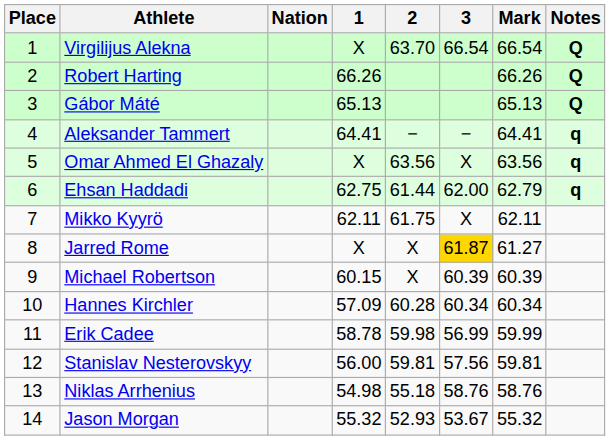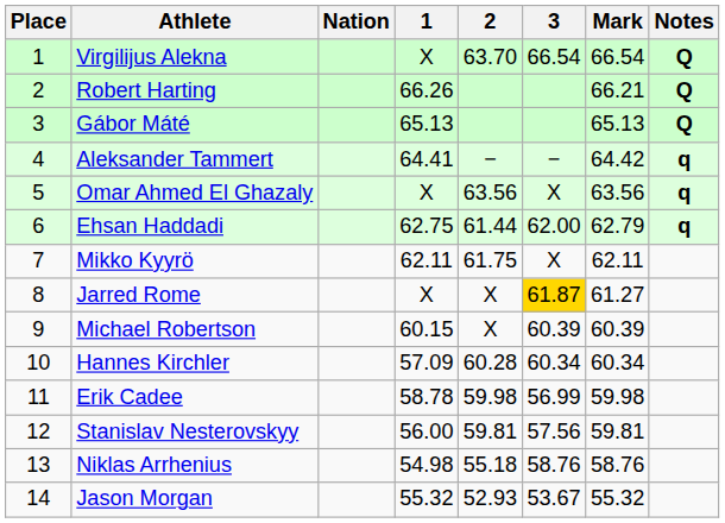 <table class="wikitable sortable" style="text-align:center">
 <tr>
 <th>Place</th>
 <th>Athlete</th>
 <th>Nation</th>
 <th>1</th>
 <th>2</th>
 <th>3</th>
 <th>Mark</th>
 <th>Notes</th>
 </tr>
 <tr bgcolor=ccffcc>
 <td>1</td>
 <td align=left><a href='#'>Virgilijus Alekna</a></td>
 <td align=left></td>
 <td>X</td>
 <td>63.70</td>
 <td>66.54</td>
 <td>66.54</td>
 <td><strong>Q</strong></td>
 </tr>
 <tr bgcolor=ccffcc>
 <td>2</td>
 <td align=left><a href='#'>Robert Harting</a></td>
 <td align=left></td>
 <td>66.26</td>
 <td></td>
 <td></td>
-<td>66.26</td>
+<td>66.21</td>
 <td><strong>Q</strong></td>
 </tr>
 <tr bgcolor=ccffcc>
 <td>3</td>
 <td align=left><a href='#'>Gábor Máté</a></td>
 <td align=left></td>
 <td>65.13</td>
 <td></td>
 <td></td>
 <td>65.13</td>
 <td><strong>Q</strong></td>
 </tr>
 <tr bgcolor=ddffdd>
 <td>4</td>
 <td align=left><a href='#'>Aleksander Tammert</a></td>
 <td align=left></td>
 <td>64.41</td>
 <td>−</td>
 <td>−</td>
-<td>64.41</td>
+<td>64.42</td>
 <td><strong>q</strong> </td>
 </tr>
 <tr bgcolor=ddffdd>
 <td>5</td>
 <td align=left><a href='#'>Omar Ahmed El Ghazaly</a></td>
 <td align=left></td>
 <td>X</td>
 <td>63.56</td>
 <td>X</td>
 <td>63.56</td>
 <td><strong>q</strong></td>
 </tr>
 <tr bgcolor=ddffdd>
 <td>6</td>
 <td align=left><a href='#'>Ehsan Haddadi</a></td>
 <td align=left></td>
 <td>62.75</td>
 <td>61.44</td>
 <td>62.00</td>
 <td>62.79</td>
 <td><strong>q</strong></td>
 </tr>
 <tr>
 <td>7</td>
 <td align=left><a href='#'>Mikko Kyyrö</a></td>
 <td align=left></td>
 <td>62.11</td>
 <td>61.75</td>
 <td>X</td>
 <td>62.11</td>
 <td></td>
 </tr>
 <tr>
 <td>8</td>
 <td align=left><a href='#'>Jarred Rome</a></td>
 <td align=left></td>
 <td>X</td>
 <td>X</td>
 <td style="background: gold;">61.87</td>
 <td>61.27</td>
 <td></td>
 </tr>
 <tr>
 <td>9</td>
 <td align=left><a href='#'>Michael Robertson</a></td>
 <td align=left></td>
 <td>60.15</td>
 <td>X</td>
 <td>60.39</td>
 <td>60.39</td>
 <td></td>
 </tr>
 <tr>
 <td>10</td>
 <td align=left><a href='#'>Hannes Kirchler</a></td>
 <td align=left></td>
 <td>57.09</td>
 <td>60.28</td>
 <td>60.34</td>
 <td>60.34</td>
 <td></td>
 </tr>
 <tr>
 <td>11</td>
 <td align=left><a href='#'>Erik Cadee</a></td>
 <td align=left></td>
 <td>58.78</td>
 <td>59.98</td>
 <td>56.99</td>
-<td>59.99</td>
+<td>59.98</td>
 <td></td>
 </tr>
 <tr>
 <td>12</td>
 <td align=left><a href='#'>Stanislav Nesterovskyy</a></td>
 <td align=left></td>
 <td>56.00</td>
 <td>59.81</td>
 <td>57.56</td>
 <td>59.81</td>
 <td></td>
 </tr>
 <tr>
 <td>13</td>
 <td align=left><a href='#'>Niklas Arrhenius</a></td>
 <td align=left></td>
 <td>54.98</td>
 <td>55.18</td>
 <td>58.76</td>
 <td>58.76</td>
 <td></td>
 </tr>
 <tr>
 <td>14</td>
 <td align=left><a href='#'>Jason Morgan</a></td>
 <td align=left></td>
 <td>55.32</td>
 <td>52.93</td>
 <td>53.67</td>
 <td>55.32</td>
 <td></td>
 </tr>
 </table>
